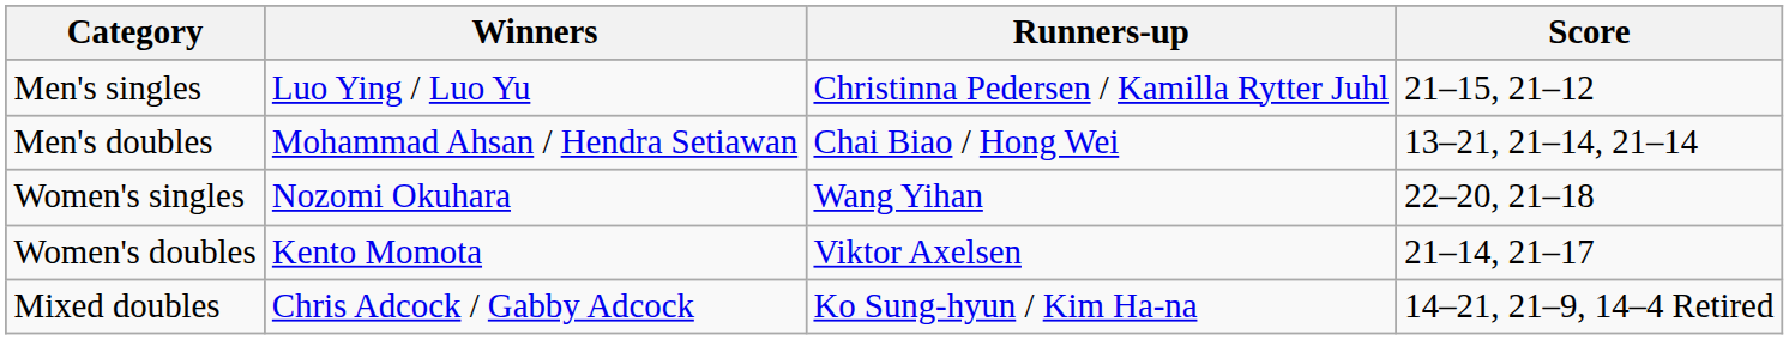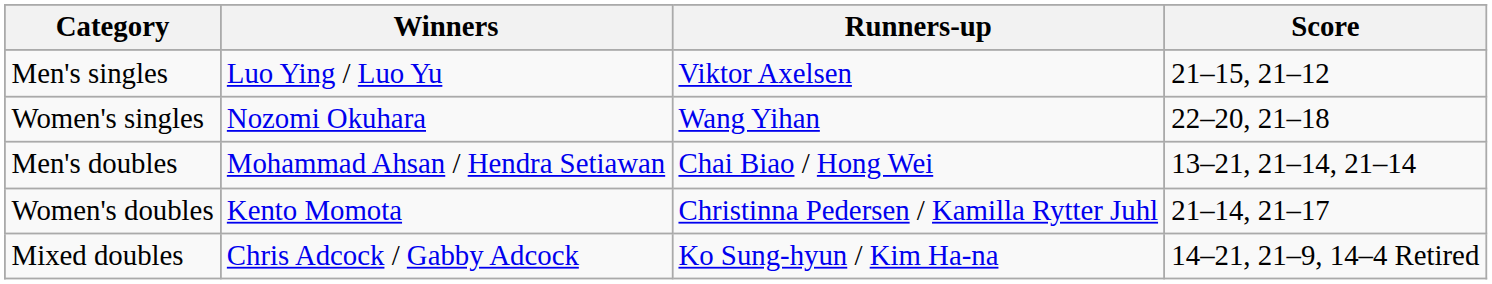 <table class=wikitable style="white-space:nowrap;">
 <tr>
 <th>Category</th>
 <th>Winners</th>
 <th>Runners-up</th>
 <th>Score</th>
 </tr>
 <tr>
 <td>Men's singles</td>
 <td> <a href='#'>Luo Ying</a> / <a href='#'>Luo Yu</a></td>
-<td> <a href='#'>Christinna Pedersen</a> / <a href='#'>Kamilla Rytter Juhl</a></td>
+<td> <a href='#'>Viktor Axelsen</a></td>
 <td>21–15, 21–12</td>
+</tr>
+<tr>
+<td>Women's singles</td>
+<td> <a href='#'>Nozomi Okuhara</a></td>
+<td> <a href='#'>Wang Yihan</a></td>
+<td>22–20, 21–18</td>
 </tr>
 <tr>
 <td>Men's doubles</td>
 <td> <a href='#'>Mohammad Ahsan</a> / <a href='#'>Hendra Setiawan</a></td>
 <td> <a href='#'>Chai Biao</a> / <a href='#'>Hong Wei</a></td>
 <td>13–21, 21–14, 21–14</td>
 </tr>
 <tr>
-<td>Women's singles</td>
-<td> <a href='#'>Nozomi Okuhara</a></td>
-<td> <a href='#'>Wang Yihan</a></td>
-<td>22–20, 21–18</td>
-</tr>
-<tr>
 <td>Women's doubles</td>
 <td> <a href='#'>Kento Momota</a></td>
-<td> <a href='#'>Viktor Axelsen</a></td>
+<td> <a href='#'>Christinna Pedersen</a> / <a href='#'>Kamilla Rytter Juhl</a></td>
 <td>21–14, 21–17</td>
 </tr>
 <tr>
 <td>Mixed doubles</td>
 <td> <a href='#'>Chris Adcock</a> / <a href='#'>Gabby Adcock</a></td>
 <td> <a href='#'>Ko Sung-hyun</a> / <a href='#'>Kim Ha-na</a></td>
 <td>14–21, 21–9, 14–4 Retired</td>
 </tr>
 </table>
